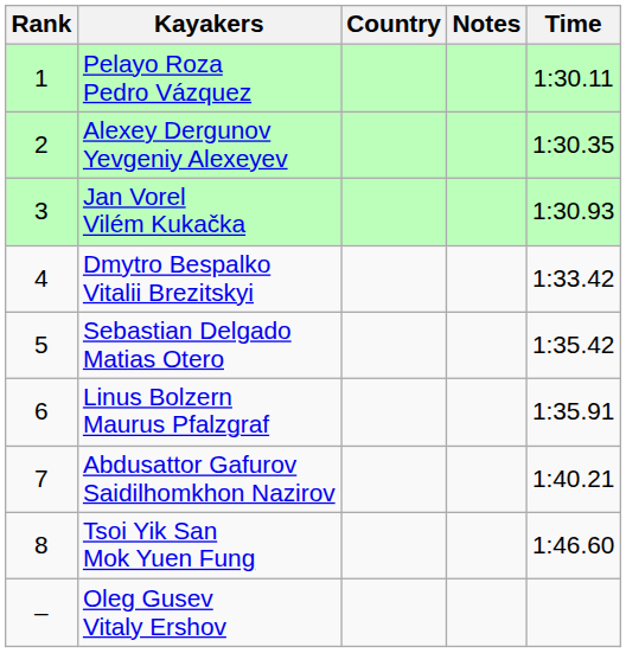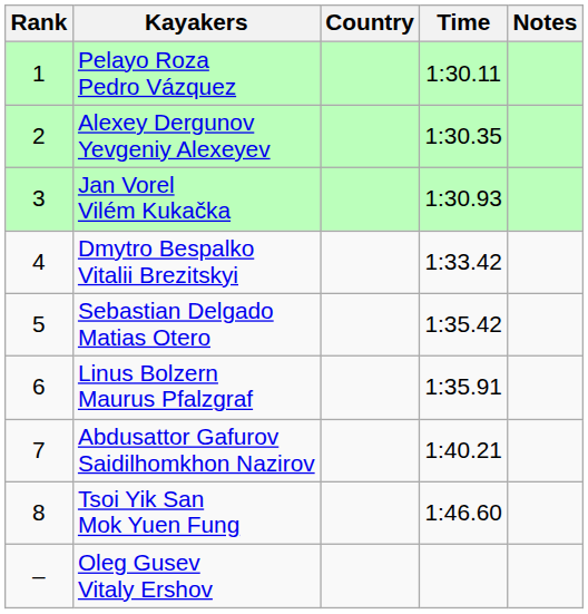 <table class="wikitable" style="text-align:center">
 <tr>
 <th>Rank</th>
 <th>Kayakers</th>
 <th>Country</th>
+<th>Time</th>
 <th>Notes</th>
-<th>Time</th>
 </tr>
 <tr bgcolor=bbffbb>
 <td>1</td>
 <td align="left"><a href='#'>Pelayo Roza</a><br><a href='#'>Pedro Vázquez</a></td>
 <td align="left"></td>
+<td>1:30.11</td>
 <td></td>
-<td>1:30.11</td>
 </tr>
 <tr bgcolor=bbffbb>
 <td>2</td>
 <td align="left"><a href='#'>Alexey Dergunov</a><br><a href='#'>Yevgeniy Alexeyev</a></td>
 <td align="left"></td>
+<td>1:30.35</td>
 <td></td>
-<td>1:30.35</td>
 </tr>
 <tr bgcolor=bbffbb>
 <td>3</td>
 <td align="left"><a href='#'>Jan Vorel</a><br><a href='#'>Vilém Kukačka</a></td>
 <td align="left"></td>
+<td>1:30.93</td>
 <td></td>
-<td>1:30.93</td>
 </tr>
 <tr>
 <td>4</td>
 <td align="left"><a href='#'>Dmytro Bespalko</a><br><a href='#'>Vitalii Brezitskyi</a></td>
 <td align="left"></td>
+<td>1:33.42</td>
 <td></td>
-<td>1:33.42</td>
 </tr>
 <tr>
 <td>5</td>
 <td align="left"><a href='#'>Sebastian Delgado</a><br><a href='#'>Matias Otero</a></td>
 <td align="left"></td>
+<td>1:35.42</td>
 <td></td>
-<td>1:35.42</td>
 </tr>
 <tr>
 <td>6</td>
 <td align="left"><a href='#'>Linus Bolzern</a><br><a href='#'>Maurus Pfalzgraf</a></td>
 <td align="left"></td>
+<td>1:35.91</td>
 <td></td>
-<td>1:35.91</td>
 </tr>
 <tr>
 <td>7</td>
 <td align="left"><a href='#'>Abdusattor Gafurov</a><br><a href='#'>Saidilhomkhon Nazirov</a></td>
 <td align="left"></td>
+<td>1:40.21</td>
 <td></td>
-<td>1:40.21</td>
 </tr>
 <tr>
 <td>8</td>
 <td align="left"><a href='#'>Tsoi Yik San</a><br><a href='#'>Mok Yuen Fung</a></td>
 <td align="left"></td>
+<td>1:46.60</td>
 <td></td>
-<td>1:46.60</td>
 </tr>
 <tr>
 <td>–</td>
 <td align="left"><a href='#'>Oleg Gusev</a><br><a href='#'>Vitaly Ershov</a></td>
 <td align="left"></td>
 <td></td>
 <td></td>
 </tr>
 </table>
